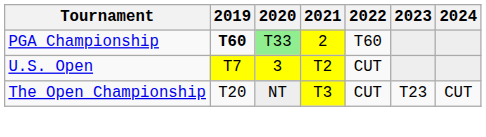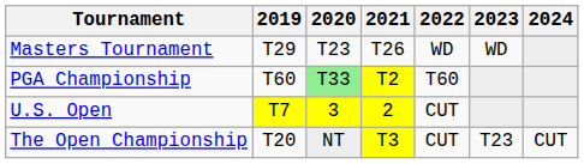 <table class="wikitable" style="font-size:95%;text-align:center;">
 <tr>
 <th>Tournament</th>
 <th>2019</th>
 <th>2020</th>
 <th>2021</th>
 <th>2022</th>
 <th>2023</th>
 <th>2024</th>
 </tr>
 <tr>
+<td align=left><a href='#'>Masters Tournament</a></td>
+<td>T29</td>
+<td>T23</td>
+<td>T26</td>
+<td>WD</td>
+<td>WD</td>
+<td style="background:#eeeeee;"></td>
+</tr>
+<tr>
 <td align=left><a href='#'>PGA Championship</a></td>
-<td><strong>T60</strong></td>
+<td>T60</td>
 <td style="background: lightgreen;">T33</td>
-<td style="background:yellow;">2</td>
+<td style="background:yellow;">T2</td>
 <td>T60</td>
 <td style="background:#eeeeee;"></td>
 <td style="background:#eeeeee;"></td>
 </tr>
 <tr>
 <td align=left><a href='#'>U.S. Open</a></td>
 <td style="background:yellow;">T7</td>
 <td style="background:yellow;">3</td>
-<td style="background:yellow;">T2</td>
+<td style="background:yellow;">2</td>
 <td>CUT</td>
 <td style="background:#eeeeee;"></td>
 <td style="background:#eeeeee;"></td>
 </tr>
 <tr>
 <td align=left><a href='#'>The Open Championship</a></td>
 <td>T20</td>
 <td style="background:#eeeeee;">NT</td>
 <td style="background:yellow;">T3</td>
 <td>CUT</td>
 <td>T23</td>
 <td>CUT</td>
 </tr>
 </table>
